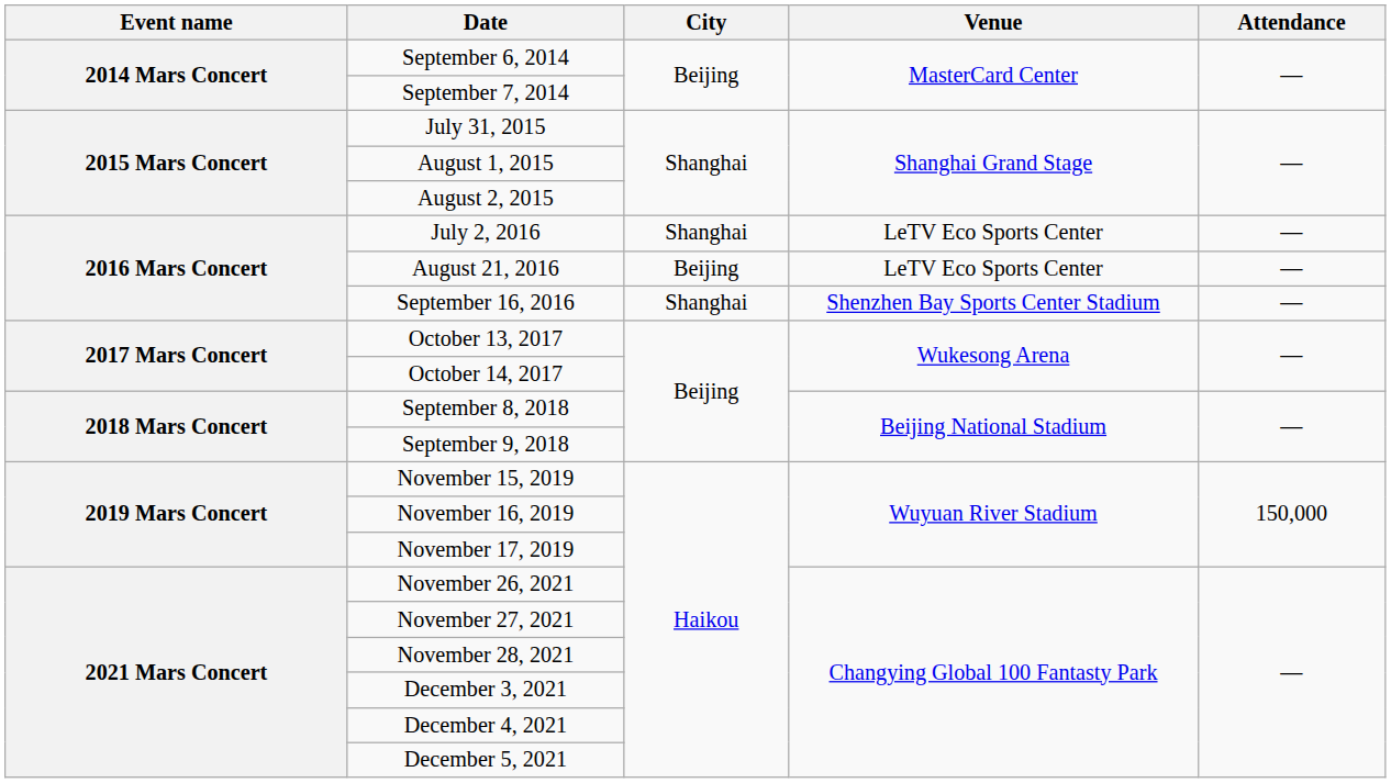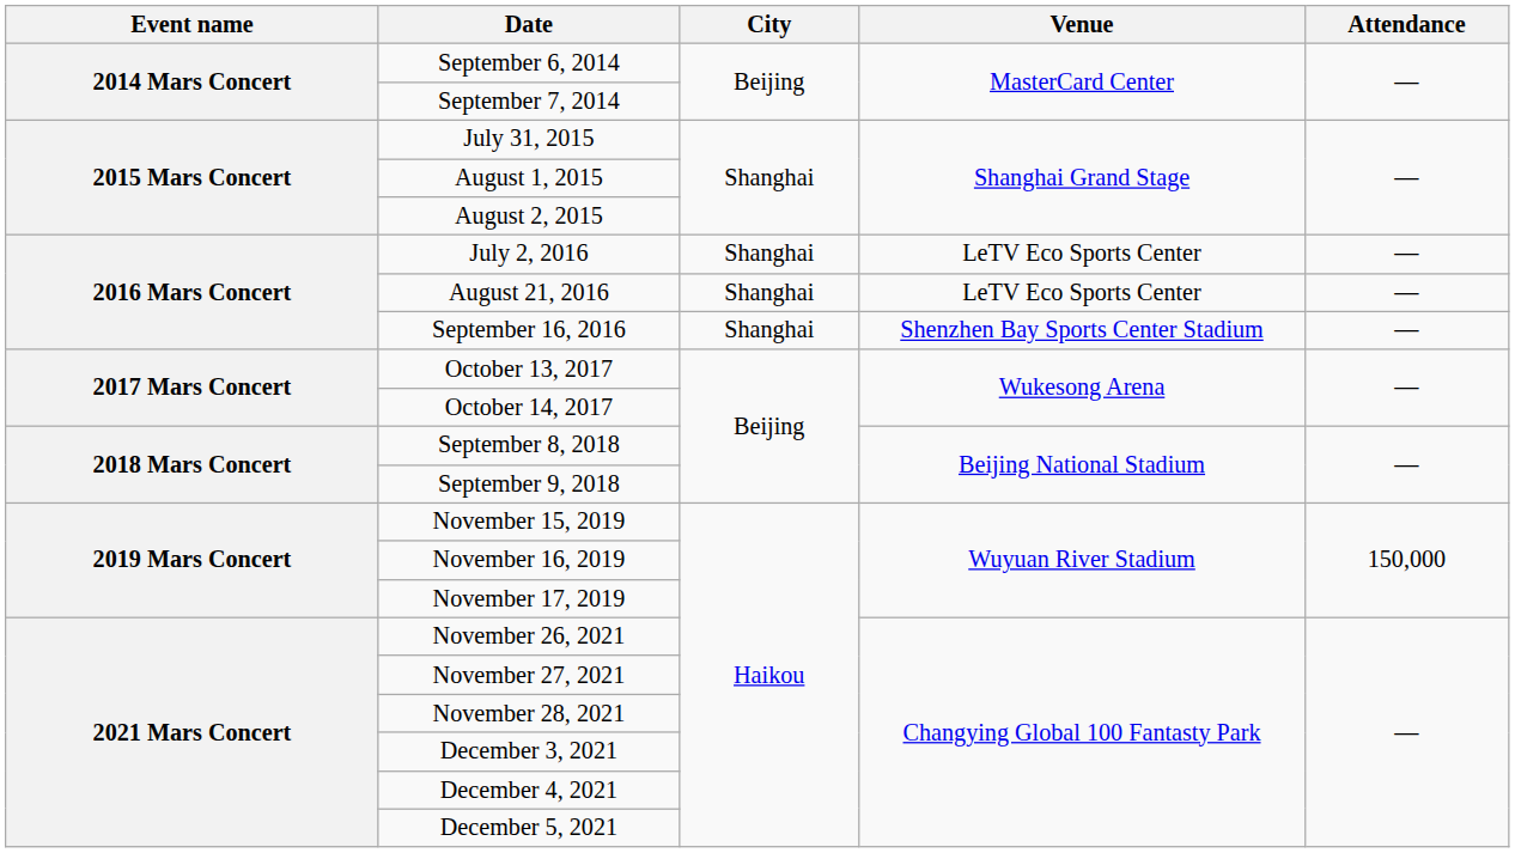 <table class="wikitable plainrowheaders" style="text-align:center;">
 <tr>
 <th scope="col" style="width:15em;">Event name</th>
 <th scope="col" style="width:12em;">Date</th>
 <th scope="col" style="width:7em;">City</th>
 <th scope="col" style="width:18em;">Venue</th>
 <th scope="col" style="width:8em;">Attendance</th>
 </tr>
 <tr>
 <th scope="row" rowspan="2">2014 Mars Concert</th>
 <td>September 6, 2014</td>
 <td rowspan="2">Beijing</td>
 <td rowspan="2"><a href='#'>MasterCard Center</a></td>
 <td rowspan="2">—</td>
 </tr>
 <tr>
 <td>September 7, 2014</td>
 </tr>
 <tr>
 <th scope="row" rowspan="3">2015 Mars Concert</th>
 <td>July 31, 2015</td>
 <td rowspan="3">Shanghai</td>
 <td rowspan="3"><a href='#'>Shanghai Grand Stage</a></td>
 <td rowspan="3">—</td>
 </tr>
 <tr>
 <td>August 1, 2015</td>
 </tr>
 <tr>
 <td>August 2, 2015</td>
 </tr>
 <tr>
 <th scope="row" rowspan="3">2016 Mars Concert</th>
 <td>July 2, 2016</td>
 <td>Shanghai</td>
 <td>LeTV Eco Sports Center</td>
 <td>—</td>
 </tr>
 <tr>
 <td>August 21, 2016</td>
-<td>Beijing</td>
+<td>Shanghai</td>
 <td>LeTV Eco Sports Center</td>
 <td>—</td>
 </tr>
 <tr>
 <td>September 16, 2016</td>
 <td>Shanghai</td>
 <td><a href='#'>Shenzhen Bay Sports Center Stadium</a></td>
 <td>—</td>
 </tr>
 <tr>
 <th scope="row" rowspan="2">2017 Mars Concert</th>
 <td>October 13, 2017</td>
 <td rowspan="4">Beijing</td>
 <td rowspan="2"><a href='#'>Wukesong Arena</a></td>
 <td rowspan="2">—</td>
 </tr>
 <tr>
 <td>October 14, 2017</td>
 </tr>
 <tr>
 <th scope="row" rowspan="2">2018 Mars Concert</th>
 <td>September 8, 2018</td>
 <td rowspan="2"><a href='#'>Beijing National Stadium</a></td>
 <td rowspan="2">—</td>
 </tr>
 <tr>
 <td>September 9, 2018</td>
 </tr>
 <tr>
 <th scope="row" rowspan="3">2019 Mars Concert</th>
 <td>November 15, 2019</td>
 <td rowspan="9"><a href='#'>Haikou</a></td>
 <td rowspan="3"><a href='#'>Wuyuan River Stadium</a></td>
 <td rowspan="3">150,000</td>
 </tr>
 <tr>
 <td>November 16, 2019</td>
 </tr>
 <tr>
 <td>November 17, 2019</td>
 </tr>
 <tr>
 <th scope="row" rowspan="6">2021 Mars Concert</th>
 <td>November 26, 2021</td>
 <td rowspan="6"><a href='#'>Changying Global 100 Fantasty Park</a></td>
 <td rowspan="6">—</td>
 </tr>
 <tr>
 <td>November 27, 2021</td>
 </tr>
 <tr>
 <td>November 28, 2021</td>
 </tr>
 <tr>
 <td>December 3, 2021</td>
 </tr>
 <tr>
 <td>December 4, 2021</td>
 </tr>
 <tr>
 <td>December 5, 2021</td>
 </tr>
 </table>
